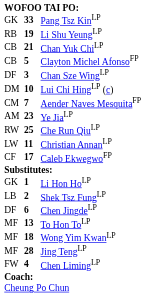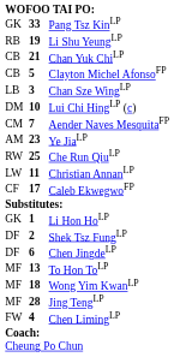 <table style="font-size: 90%" cellspacing="0" cellpadding="0" align=center>
 <tr>
 <td colspan="4"><strong>WOFOO TAI PO:</strong></td>
 </tr>
 <tr>
 <th width="30"></th>
 <th width="25"></th>
 </tr>
 <tr>
 <td>GK</td>
 <td><strong>33</strong></td>
 <td> <a href='#'>Pang Tsz Kin</a><sup>LP</sup></td>
 <td></td>
 <td></td>
 </tr>
 <tr>
 <td>RB</td>
 <td><strong>19</strong></td>
 <td> <a href='#'>Li Shu Yeung</a><sup>LP</sup></td>
 <td></td>
 <td></td>
 </tr>
 <tr>
 <td>CB</td>
 <td><strong>21</strong></td>
 <td> <a href='#'>Chan Yuk Chi</a><sup>LP</sup></td>
 <td></td>
 <td></td>
 </tr>
 <tr>
 <td>CB</td>
 <td><strong>5</strong></td>
 <td> <a href='#'>Clayton Michel Afonso</a><sup>FP</sup></td>
 <td></td>
 <td></td>
 </tr>
 <tr>
-<td>DF</td>
+<td>LB</td>
 <td><strong>3</strong></td>
 <td> <a href='#'>Chan Sze Wing</a><sup>LP</sup></td>
 <td></td>
 <td></td>
 </tr>
 <tr>
 <td>DM</td>
 <td><strong>10</strong></td>
 <td> <a href='#'>Lui Chi Hing</a><sup>LP</sup> (<a href='#'>c</a>)</td>
 <td></td>
 <td></td>
 </tr>
 <tr>
 <td>CM</td>
 <td><strong>7</strong></td>
 <td> <a href='#'>Aender Naves Mesquita</a><sup>FP</sup></td>
 <td></td>
 <td></td>
 </tr>
 <tr>
 <td>AM</td>
 <td><strong>23</strong></td>
 <td> <a href='#'>Ye Jia</a><sup>LP</sup></td>
 <td></td>
 <td></td>
 </tr>
 <tr>
 <td>RW</td>
 <td><strong>25</strong></td>
 <td> <a href='#'>Che Run Qiu</a><sup>LP</sup></td>
 <td></td>
 <td></td>
 </tr>
 <tr>
 <td>LW</td>
 <td><strong>11</strong></td>
 <td> <a href='#'>Christian Annan</a><sup>LP</sup></td>
 <td></td>
 <td></td>
 </tr>
 <tr>
 <td>CF</td>
 <td><strong>17</strong></td>
 <td> <a href='#'>Caleb Ekwegwo</a><sup>FP</sup></td>
 <td></td>
 <td></td>
 </tr>
 <tr>
 <td colspan=4><strong>Substitutes:</strong></td>
 </tr>
 <tr>
 <td>GK</td>
 <td><strong>1</strong></td>
 <td> <a href='#'>Li Hon Ho</a><sup>LP</sup></td>
 <td></td>
 <td></td>
 </tr>
 <tr>
-<td>LB</td>
+<td>DF</td>
 <td><strong>2</strong></td>
 <td> <a href='#'>Shek Tsz Fung</a><sup>LP</sup></td>
 <td></td>
 <td></td>
 </tr>
 <tr>
 <td>DF</td>
 <td><strong>6</strong></td>
 <td> <a href='#'>Chen Jingde</a><sup>LP</sup></td>
 <td></td>
 <td></td>
 </tr>
 <tr>
 <td>MF</td>
 <td><strong>13</strong></td>
 <td> <a href='#'>To Hon To</a><sup>LP</sup></td>
 <td></td>
 <td></td>
 </tr>
 <tr>
 <td>MF</td>
 <td><strong>18</strong></td>
 <td> <a href='#'>Wong Yim Kwan</a><sup>LP</sup></td>
 <td></td>
 <td></td>
 </tr>
 <tr>
 <td>MF</td>
 <td><strong>28</strong></td>
 <td> <a href='#'>Jing Teng</a><sup>LP</sup></td>
 <td></td>
 <td></td>
 </tr>
 <tr>
 <td>FW</td>
 <td><strong>4</strong></td>
 <td> <a href='#'>Chen Liming</a><sup>LP</sup></td>
 <td></td>
 <td></td>
 </tr>
 <tr>
 <td colspan=4><strong>Coach:</strong></td>
 </tr>
 <tr>
 <td colspan="4"> <a href='#'>Cheung Po Chun</a></td>
 </tr>
 <tr>
 </tr>
 </table>
